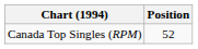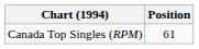 <table class="wikitable">
 <tr>
 <th>Chart (1994)</th>
 <th>Position</th>
 </tr>
 <tr>
 <td>Canada Top Singles (<em>RPM</em>)</td>
-<td align="center">52</td>
+<td align="center">61</td>
 </tr>
 </table>
